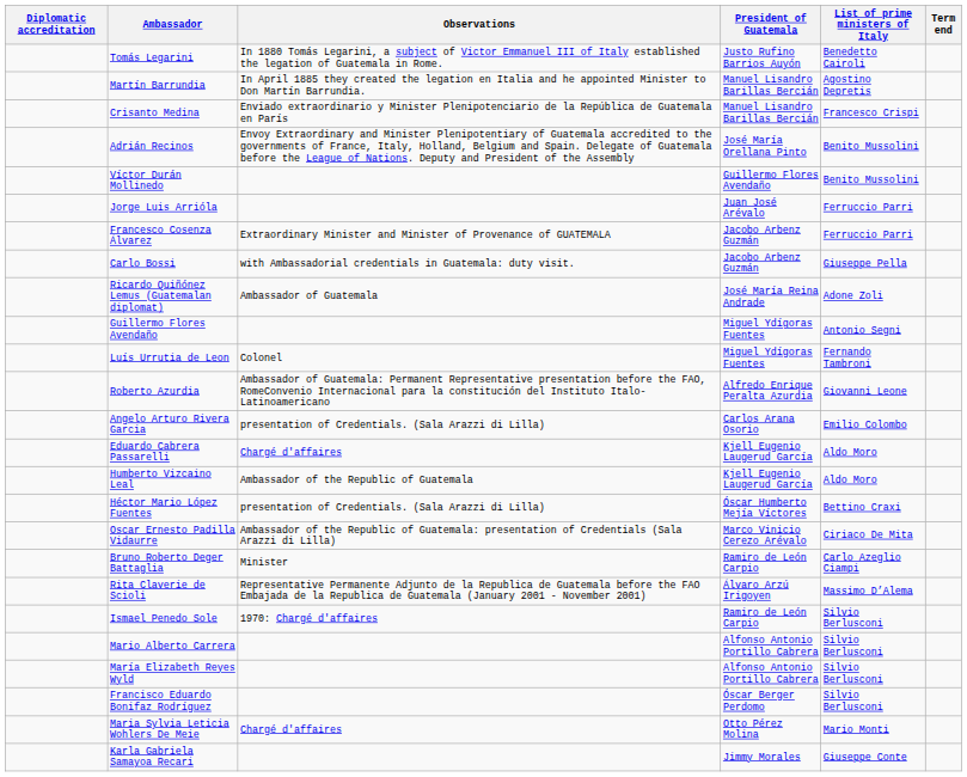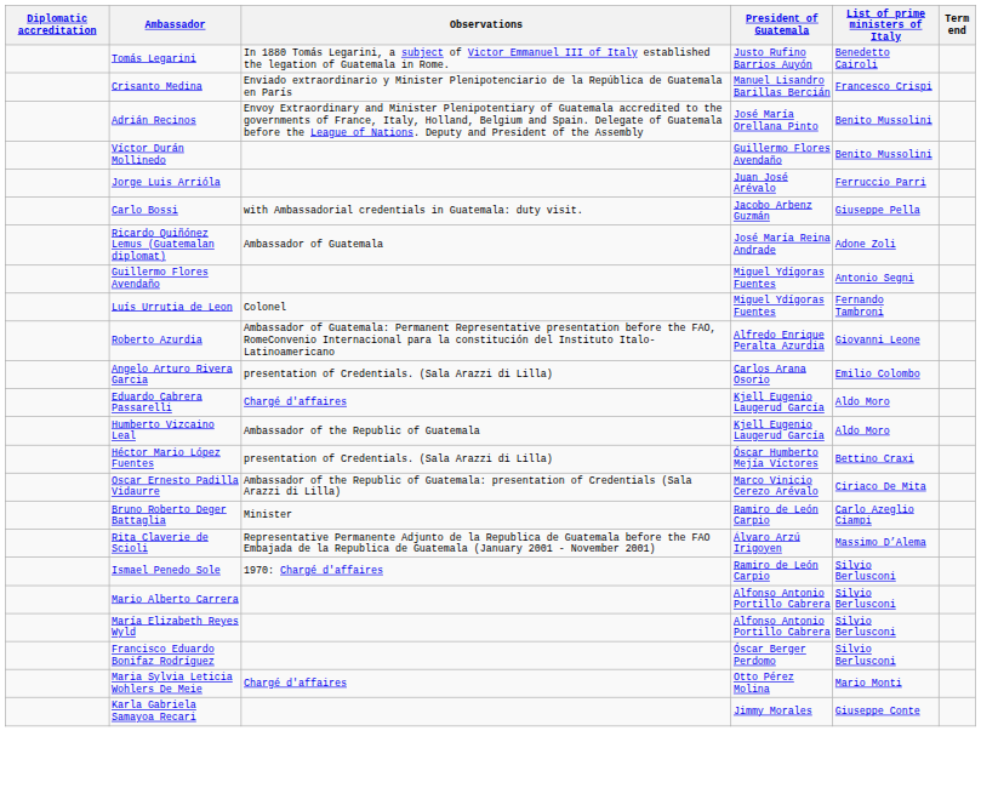 <table class="wikitable sortable">
 <tr>
 <th><a href='#'>Diplomatic accreditation</a></th>
 <th><a href='#'>Ambassador</a></th>
 <th>Observations</th>
 <th><a href='#'>President of Guatemala</a></th>
 <th><a href='#'>List of prime ministers of Italy</a></th>
 <th>Term end</th>
 </tr>
 <tr>
 <td></td>
 <td><a href='#'>Tomás Legarini</a></td>
 <td>In 1880 Tomás Legarini, a <a href='#'>subject</a> of <a href='#'>Victor Emmanuel III of Italy</a> established the legation of Guatemala in Rome.</td>
 <td><a href='#'>Justo Rufino Barrios Auyón</a></td>
 <td><a href='#'>Benedetto Cairoli</a></td>
-<td></td>
-</tr>
-<tr>
-<td></td>
-<td><a href='#'>Martín Barrundia</a></td>
-<td>In April 1885 they created the legation en Italia and he appointed Minister to Don Martín Barrundia.</td>
-<td><a href='#'>Manuel Lisandro Barillas Bercián</a></td>
-<td><a href='#'>Agostino Depretis</a></td>
 <td></td>
 </tr>
 <tr>
 <td></td>
 <td><a href='#'>Crisanto Medina</a></td>
 <td>Enviado extraordinario y Minister Plenipotenciario de la República de Guatemala en París</td>
 <td><a href='#'>Manuel Lisandro Barillas Bercián</a></td>
 <td><a href='#'>Francesco Crispi</a></td>
 <td></td>
 </tr>
 <tr>
 <td></td>
 <td><a href='#'>Adrián Recinos</a></td>
 <td>Envoy Extraordinary and Minister Plenipotentiary of Guatemala accredited to the governments of France, Italy, Holland, Belgium and Spain. Delegate of Guatemala before the <a href='#'>League of Nations</a>. Deputy and President of the Assembly</td>
 <td><a href='#'>José María Orellana Pinto</a></td>
 <td><a href='#'>Benito Mussolini</a></td>
 <td></td>
 </tr>
 <tr>
 <td></td>
 <td><a href='#'>Víctor Durán Mollinedo</a></td>
 <td></td>
 <td><a href='#'>Guillermo Flores Avendaño</a></td>
 <td><a href='#'>Benito Mussolini</a></td>
 <td></td>
 </tr>
 <tr>
 <td></td>
 <td><a href='#'>Jorge Luis Arrióla</a></td>
 <td></td>
 <td><a href='#'>Juan José Arévalo</a></td>
-<td><a href='#'>Ferruccio Parri</a></td>
-<td></td>
-</tr>
-<tr>
-<td></td>
-<td><a href='#'>Francesco Cosenza Álvarez</a></td>
-<td>Extraordinary Minister and Minister of Provenance of GUATEMALA</td>
-<td><a href='#'>Jacobo Arbenz Guzmán</a></td>
 <td><a href='#'>Ferruccio Parri</a></td>
 <td></td>
 </tr>
 <tr>
 <td></td>
 <td><a href='#'>Carlo Bossi</a></td>
 <td>with Ambassadorial credentials in Guatemala: duty visit.</td>
 <td><a href='#'>Jacobo Arbenz Guzmán</a></td>
 <td><a href='#'>Giuseppe Pella</a></td>
 <td></td>
 </tr>
 <tr>
 <td></td>
 <td><a href='#'>Ricardo Quiñónez Lemus (Guatemalan diplomat)</a></td>
 <td>Ambassador of Guatemala</td>
 <td><a href='#'>José María Reina Andrade</a></td>
 <td><a href='#'>Adone Zoli</a></td>
 <td></td>
 </tr>
 <tr>
 <td></td>
 <td><a href='#'>Guillermo Flores Avendaño</a></td>
 <td></td>
 <td><a href='#'>Miguel Ydígoras Fuentes</a></td>
 <td><a href='#'>Antonio Segni</a></td>
 <td></td>
 </tr>
 <tr>
 <td></td>
 <td><a href='#'>Luís Urrutia de Leon</a></td>
 <td>Colonel</td>
 <td><a href='#'>Miguel Ydígoras Fuentes</a></td>
 <td><a href='#'>Fernando Tambroni</a></td>
 <td></td>
 </tr>
 <tr>
 <td></td>
 <td><a href='#'>Roberto Azurdia</a></td>
 <td>Ambassador of Guatemala: Permanent Representative presentation before the FAO, RomeConvenio Internacional para la constitución del Instituto Italo-Latinoamericano</td>
 <td><a href='#'>Alfredo Enrique Peralta Azurdia</a></td>
 <td><a href='#'>Giovanni Leone</a></td>
 <td></td>
 </tr>
 <tr>
 <td></td>
 <td><a href='#'>Angelo Arturo Rivera Garcia</a></td>
 <td>presentation of Credentials. (Sala Arazzi di Lilla)</td>
 <td><a href='#'>Carlos Arana Osorio</a></td>
 <td><a href='#'>Emilio Colombo</a></td>
 <td></td>
 </tr>
 <tr>
 <td></td>
 <td><a href='#'>Eduardo Cabrera Passarelli</a></td>
 <td><a href='#'>Chargé d'affaires</a></td>
 <td><a href='#'>Kjell Eugenio Laugerud García</a></td>
 <td><a href='#'>Aldo Moro</a></td>
 <td></td>
 </tr>
 <tr>
 <td></td>
 <td><a href='#'>Humberto Vizcaino Leal</a></td>
 <td>Ambassador of the Republic of Guatemala</td>
 <td><a href='#'>Kjell Eugenio Laugerud García</a></td>
 <td><a href='#'>Aldo Moro</a></td>
 <td></td>
 </tr>
 <tr>
 <td></td>
 <td><a href='#'>Héctor Mario López Fuentes</a></td>
 <td>presentation of Credentials. (Sala Arazzi di Lilla)</td>
 <td><a href='#'>Óscar Humberto Mejía Víctores</a></td>
 <td><a href='#'>Bettino Craxi</a></td>
 <td></td>
 </tr>
 <tr>
 <td></td>
 <td><a href='#'>Oscar Ernesto Padilla Vidaurre</a></td>
 <td>Ambassador of the Republic of Guatemala: presentation of Credentials (Sala Arazzi di Lilla)</td>
 <td><a href='#'>Marco Vinicio Cerezo Arévalo</a></td>
 <td><a href='#'>Ciriaco De Mita</a></td>
 <td></td>
 </tr>
 <tr>
 <td></td>
 <td><a href='#'>Bruno Roberto Deger Battaglia</a></td>
 <td>Minister</td>
 <td><a href='#'>Ramiro de León Carpio</a></td>
 <td><a href='#'>Carlo Azeglio Ciampi</a></td>
 <td></td>
 </tr>
 <tr>
 <td></td>
 <td><a href='#'>Rita Claverie de Scioli</a></td>
 <td>Representative Permanente Adjunto de la Republica de Guatemala before the FAO Embajada de la Republica de Guatemala (January 2001 - November 2001)</td>
 <td><a href='#'>Álvaro Arzú Irigoyen</a></td>
 <td><a href='#'>Massimo D’Alema</a></td>
 <td></td>
 </tr>
 <tr>
 <td></td>
 <td><a href='#'>Ismael Penedo Sole</a></td>
 <td>1970: <a href='#'>Chargé d'affaires</a></td>
 <td><a href='#'>Ramiro de León Carpio</a></td>
 <td><a href='#'>Silvio Berlusconi</a></td>
 <td></td>
 </tr>
 <tr>
 <td></td>
 <td><a href='#'>Mario Alberto Carrera</a></td>
 <td></td>
 <td><a href='#'>Alfonso Antonio Portillo Cabrera</a></td>
 <td><a href='#'>Silvio Berlusconi</a></td>
 <td></td>
 </tr>
 <tr>
 <td></td>
 <td><a href='#'>María Elizabeth Reyes Wyld</a></td>
 <td></td>
 <td><a href='#'>Alfonso Antonio Portillo Cabrera</a></td>
 <td><a href='#'>Silvio Berlusconi</a></td>
 <td></td>
 </tr>
 <tr>
 <td></td>
 <td><a href='#'>Francisco Eduardo Bonifaz Rodríguez</a></td>
 <td></td>
 <td><a href='#'>Óscar Berger Perdomo</a></td>
 <td><a href='#'>Silvio Berlusconi</a></td>
 <td></td>
 </tr>
 <tr>
 <td></td>
 <td><a href='#'>Maria Sylvia Leticia Wohlers De Meie</a></td>
 <td><a href='#'>Chargé d'affaires</a></td>
 <td><a href='#'>Otto Pérez Molina</a></td>
 <td><a href='#'>Mario Monti</a></td>
 <td></td>
 </tr>
 <tr>
 <td></td>
 <td><a href='#'>Karla Gabriela Samayoa Recari</a></td>
 <td></td>
 <td><a href='#'>Jimmy Morales</a></td>
 <td><a href='#'>Giuseppe Conte</a></td>
 <td></td>
 </tr>
 </table>
